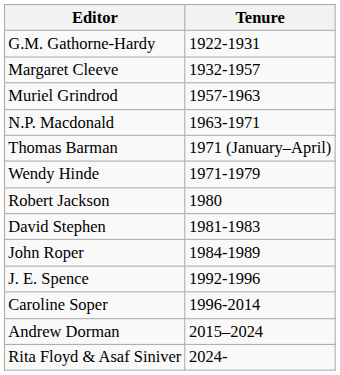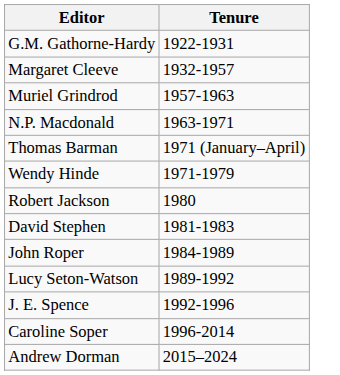 <table class="wikitable">
 <tr>
 <th>Editor</th>
 <th>Tenure</th>
 </tr>
 <tr>
 <td>G.M. Gathorne-Hardy</td>
 <td>1922-1931</td>
 </tr>
 <tr>
 <td>Margaret Cleeve</td>
 <td>1932-1957</td>
 </tr>
 <tr>
 <td>Muriel Grindrod</td>
 <td>1957-1963</td>
 </tr>
 <tr>
 <td>N.P. Macdonald</td>
 <td>1963-1971</td>
 </tr>
 <tr>
 <td>Thomas Barman</td>
 <td>1971 (January–April)</td>
 </tr>
 <tr>
 <td>Wendy Hinde</td>
 <td>1971-1979</td>
 </tr>
 <tr>
 <td>Robert Jackson</td>
 <td>1980</td>
 </tr>
 <tr>
 <td>David Stephen</td>
 <td>1981-1983</td>
 </tr>
 <tr>
 <td>John Roper</td>
 <td>1984-1989</td>
 </tr>
 <tr>
+<td>Lucy Seton-Watson</td>
+<td>1989-1992</td>
+</tr>
+<tr>
 <td>J. E. Spence</td>
 <td>1992-1996</td>
 </tr>
 <tr>
 <td>Caroline Soper</td>
 <td>1996-2014</td>
 </tr>
 <tr>
 <td>Andrew Dorman</td>
 <td>2015–2024</td>
 </tr>
-<tr>
-<td>Rita Floyd & Asaf Siniver</td>
-<td>2024-</td>
-</tr>
 </table>
